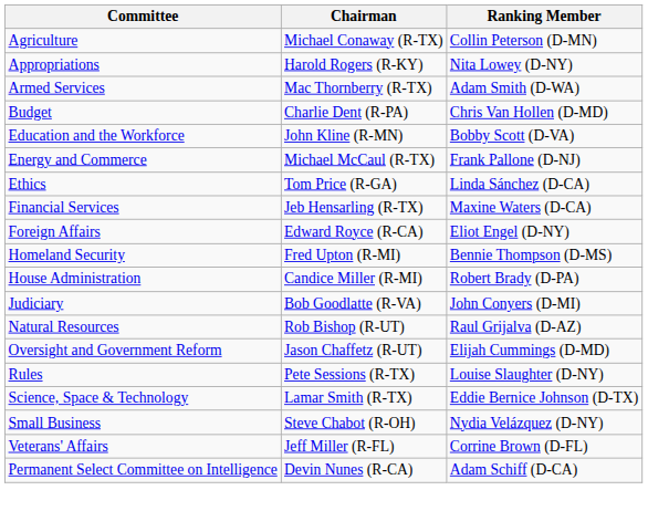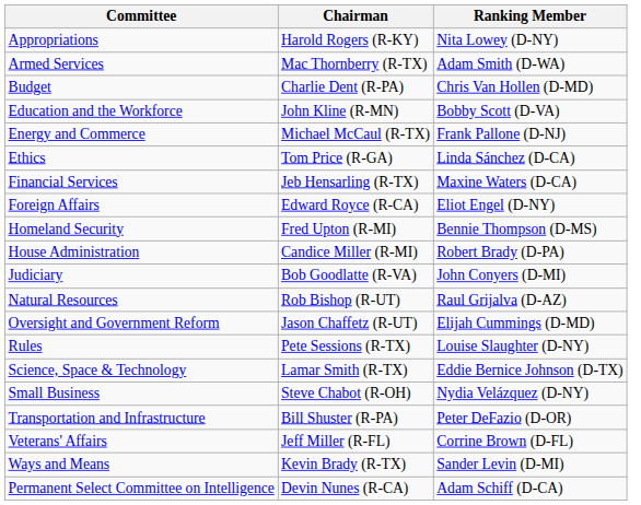 <table class="wikitable">
 <tr>
 <th>Committee</th>
 <th>Chairman</th>
 <th>Ranking Member</th>
-</tr>
-<tr>
-<td><a href='#'>Agriculture</a></td>
-<td><a href='#'>Michael Conaway</a> (R-TX)</td>
-<td><a href='#'>Collin Peterson</a> (D-MN)</td>
 </tr>
 <tr>
 <td><a href='#'>Appropriations</a></td>
 <td><a href='#'>Harold Rogers</a> (R-KY)</td>
 <td><a href='#'>Nita Lowey</a> (D-NY)</td>
 </tr>
 <tr>
 <td><a href='#'>Armed Services</a></td>
 <td><a href='#'>Mac Thornberry</a> (R-TX)</td>
 <td><a href='#'>Adam Smith</a> (D-WA)</td>
 </tr>
 <tr>
 <td><a href='#'>Budget</a></td>
 <td><a href='#'>Charlie Dent</a> (R-PA)</td>
 <td><a href='#'>Chris Van Hollen</a> (D-MD)</td>
 </tr>
 <tr>
 <td><a href='#'>Education and the Workforce</a></td>
 <td><a href='#'>John Kline</a> (R-MN)</td>
 <td><a href='#'>Bobby Scott</a> (D-VA)</td>
 </tr>
 <tr>
 <td><a href='#'>Energy and Commerce</a></td>
 <td><a href='#'>Michael McCaul</a> (R-TX)</td>
 <td><a href='#'>Frank Pallone</a> (D-NJ)</td>
 </tr>
 <tr>
 <td><a href='#'>Ethics</a></td>
 <td><a href='#'>Tom Price</a> (R-GA)</td>
 <td><a href='#'>Linda Sánchez</a> (D-CA)</td>
 </tr>
 <tr>
 <td><a href='#'>Financial Services</a></td>
 <td><a href='#'>Jeb Hensarling</a> (R-TX)</td>
 <td><a href='#'>Maxine Waters</a> (D-CA)</td>
 </tr>
 <tr>
 <td><a href='#'>Foreign Affairs</a></td>
 <td><a href='#'>Edward Royce</a> (R-CA)</td>
 <td><a href='#'>Eliot Engel</a> (D-NY)</td>
 </tr>
 <tr>
 <td><a href='#'>Homeland Security</a></td>
 <td><a href='#'>Fred Upton</a> (R-MI)</td>
 <td><a href='#'>Bennie Thompson</a> (D-MS)</td>
 </tr>
 <tr>
 <td><a href='#'>House Administration</a></td>
 <td><a href='#'>Candice Miller</a> (R-MI)</td>
 <td><a href='#'>Robert Brady</a> (D-PA)</td>
 </tr>
 <tr>
 <td><a href='#'>Judiciary</a></td>
 <td><a href='#'>Bob Goodlatte</a> (R-VA)</td>
 <td><a href='#'>John Conyers</a> (D-MI)</td>
 </tr>
 <tr>
 <td><a href='#'>Natural Resources</a></td>
 <td><a href='#'>Rob Bishop</a> (R-UT)</td>
 <td><a href='#'>Raul Grijalva</a> (D-AZ)</td>
 </tr>
 <tr>
 <td><a href='#'>Oversight and Government Reform</a></td>
 <td><a href='#'>Jason Chaffetz</a> (R-UT)</td>
 <td><a href='#'>Elijah Cummings</a> (D-MD)</td>
 </tr>
 <tr>
 <td><a href='#'>Rules</a></td>
 <td><a href='#'>Pete Sessions</a> (R-TX)</td>
 <td><a href='#'>Louise Slaughter</a> (D-NY)</td>
 </tr>
 <tr>
 <td><a href='#'>Science, Space & Technology</a></td>
 <td><a href='#'>Lamar Smith</a> (R-TX)</td>
 <td><a href='#'>Eddie Bernice Johnson</a> (D-TX)</td>
 </tr>
 <tr>
 <td><a href='#'>Small Business</a></td>
 <td><a href='#'>Steve Chabot</a> (R-OH)</td>
 <td><a href='#'>Nydia Velázquez</a> (D-NY)</td>
 </tr>
 <tr>
+<td><a href='#'>Transportation and Infrastructure</a></td>
+<td><a href='#'>Bill Shuster</a> (R-PA)</td>
+<td><a href='#'>Peter DeFazio</a> (D-OR)</td>
+</tr>
+<tr>
 <td><a href='#'>Veterans' Affairs</a></td>
 <td><a href='#'>Jeff Miller</a> (R-FL)</td>
 <td><a href='#'>Corrine Brown</a> (D-FL)</td>
+</tr>
+<tr>
+<td><a href='#'>Ways and Means</a></td>
+<td><a href='#'>Kevin Brady</a> (R-TX)</td>
+<td><a href='#'>Sander Levin</a> (D-MI)</td>
 </tr>
 <tr>
 <td><a href='#'>Permanent Select Committee on Intelligence</a></td>
 <td><a href='#'>Devin Nunes</a> (R-CA)</td>
 <td><a href='#'>Adam Schiff</a> (D-CA)</td>
 </tr>
 </table>
